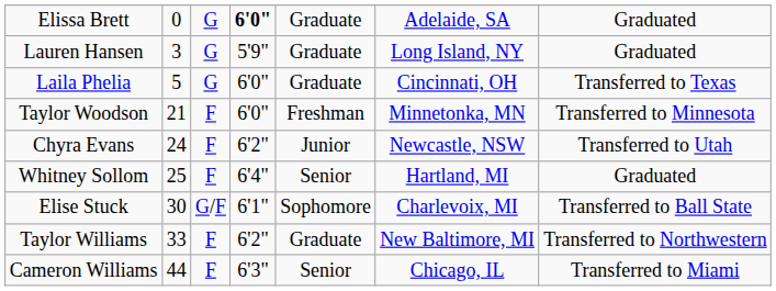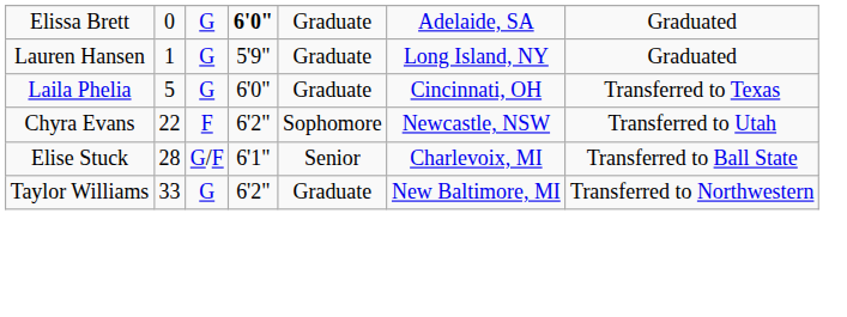 <table class="wikitable sortable" style="text-align: center">
 <tr align="center">
 </tr>
 <tr>
 <td>Elissa Brett</td>
 <td>0</td>
 <td><a href='#'>G</a></td>
 <td><strong>6'0"</strong></td>
 <td>Graduate</td>
 <td><a href='#'>Adelaide, SA</a></td>
 <td>Graduated</td>
 </tr>
 <tr>
 <td>Lauren Hansen</td>
-<td>3</td>
+<td>1</td>
 <td><a href='#'>G</a></td>
 <td>5'9"</td>
 <td>Graduate</td>
 <td><a href='#'>Long Island, NY</a></td>
 <td>Graduated</td>
 </tr>
 <tr>
 <td><a href='#'>Laila Phelia</a></td>
 <td>5</td>
 <td><a href='#'>G</a></td>
 <td>6'0"</td>
 <td>Graduate</td>
 <td><a href='#'>Cincinnati, OH</a></td>
 <td>Transferred to <a href='#'>Texas</a></td>
 </tr>
 <tr>
-<td>Taylor Woodson</td>
-<td>21</td>
-<td><a href='#'>F</a></td>
-<td>6'0"</td>
-<td>Freshman</td>
-<td><a href='#'>Minnetonka, MN</a></td>
-<td>Transferred to <a href='#'>Minnesota</a></td>
-</tr>
-<tr>
 <td>Chyra Evans</td>
-<td>24</td>
+<td>22</td>
 <td><a href='#'>F</a></td>
 <td>6'2"</td>
-<td>Junior</td>
+<td>Sophomore</td>
 <td><a href='#'>Newcastle, NSW</a></td>
 <td>Transferred to <a href='#'>Utah</a></td>
 </tr>
 <tr>
-<td>Whitney Sollom</td>
-<td>25</td>
-<td><a href='#'>F</a></td>
-<td>6'4"</td>
-<td>Senior</td>
-<td><a href='#'>Hartland, MI</a></td>
-<td>Graduated</td>
-</tr>
-<tr>
 <td>Elise Stuck</td>
-<td>30</td>
+<td>28</td>
 <td><a href='#'>G</a>/<a href='#'>F</a></td>
 <td>6'1"</td>
-<td>Sophomore</td>
+<td>Senior</td>
 <td><a href='#'>Charlevoix, MI</a></td>
 <td>Transferred to <a href='#'>Ball State</a></td>
 </tr>
 <tr>
 <td>Taylor Williams</td>
 <td>33</td>
-<td><a href='#'>F</a></td>
+<td><a href='#'>G</a></td>
 <td>6'2"</td>
 <td>Graduate</td>
 <td><a href='#'>New Baltimore, MI</a></td>
 <td>Transferred to <a href='#'>Northwestern</a></td>
 </tr>
-<tr>
-<td>Cameron Williams</td>
-<td>44</td>
-<td><a href='#'>F</a></td>
-<td>6'3"</td>
-<td>Senior</td>
-<td><a href='#'>Chicago, IL</a></td>
-<td>Transferred to <a href='#'>Miami</a></td>
-</tr>
 </table>
